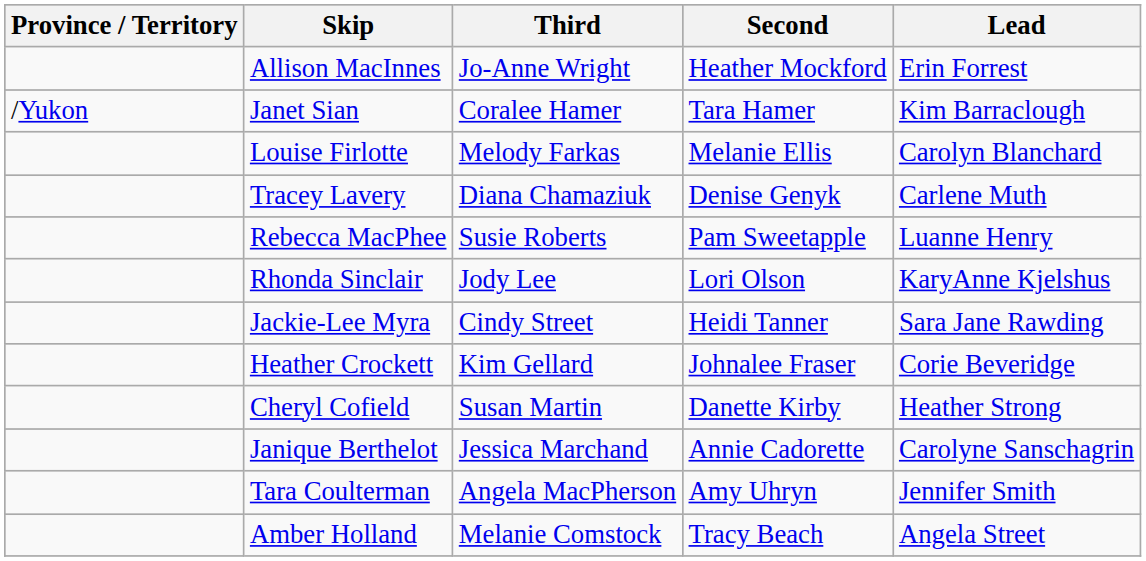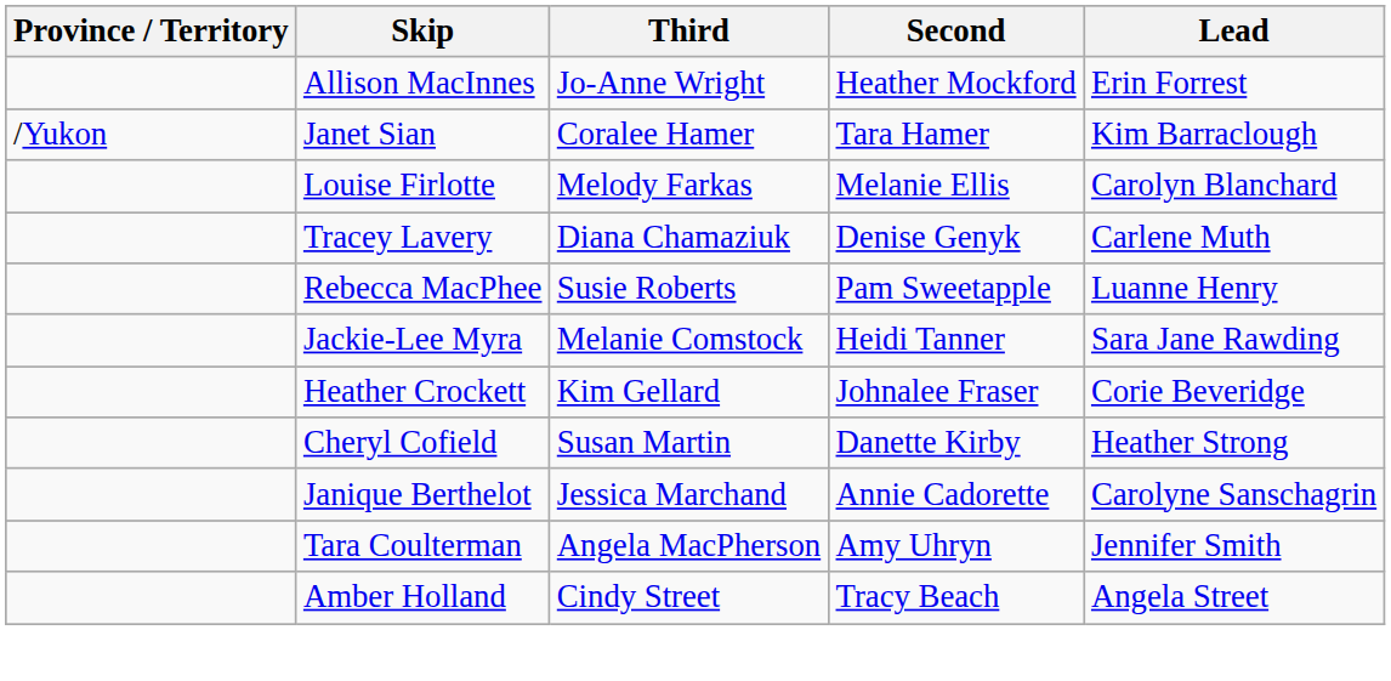 <table class="wikitable">
 <tr>
 <th>Province / Territory</th>
 <th>Skip</th>
 <th>Third</th>
 <th>Second</th>
 <th>Lead</th>
 </tr>
 <tr>
 <td></td>
 <td><a href='#'>Allison MacInnes</a></td>
 <td><a href='#'>Jo-Anne Wright</a></td>
 <td><a href='#'>Heather Mockford</a></td>
 <td><a href='#'>Erin Forrest</a></td>
 </tr>
 <tr>
 <td>/<a href='#'>Yukon</a></td>
 <td><a href='#'>Janet Sian</a></td>
 <td><a href='#'>Coralee Hamer</a></td>
 <td><a href='#'>Tara Hamer</a></td>
 <td><a href='#'>Kim Barraclough</a></td>
 </tr>
 <tr>
 <td></td>
 <td><a href='#'>Louise Firlotte</a></td>
 <td><a href='#'>Melody Farkas</a></td>
 <td><a href='#'>Melanie Ellis</a></td>
 <td><a href='#'>Carolyn Blanchard</a></td>
 </tr>
 <tr>
 <td></td>
 <td><a href='#'>Tracey Lavery</a></td>
 <td><a href='#'>Diana Chamaziuk</a></td>
 <td><a href='#'>Denise Genyk</a></td>
 <td><a href='#'>Carlene Muth</a></td>
 </tr>
 <tr>
 <td></td>
 <td><a href='#'>Rebecca MacPhee</a></td>
 <td><a href='#'>Susie Roberts</a></td>
 <td><a href='#'>Pam Sweetapple</a></td>
 <td><a href='#'>Luanne Henry</a></td>
 </tr>
 <tr>
 <td></td>
-<td><a href='#'>Rhonda Sinclair</a></td>
-<td><a href='#'>Jody Lee</a></td>
-<td><a href='#'>Lori Olson</a></td>
-<td><a href='#'>KaryAnne Kjelshus</a></td>
-</tr>
-<tr>
-<td></td>
 <td><a href='#'>Jackie-Lee Myra</a></td>
-<td><a href='#'>Cindy Street</a></td>
+<td><a href='#'>Melanie Comstock</a></td>
 <td><a href='#'>Heidi Tanner</a></td>
 <td><a href='#'>Sara Jane Rawding</a></td>
 </tr>
 <tr>
 <td></td>
 <td><a href='#'>Heather Crockett</a></td>
 <td><a href='#'>Kim Gellard</a></td>
 <td><a href='#'>Johnalee Fraser</a></td>
 <td><a href='#'>Corie Beveridge</a></td>
 </tr>
 <tr>
 <td></td>
 <td><a href='#'>Cheryl Cofield</a></td>
 <td><a href='#'>Susan Martin</a></td>
 <td><a href='#'>Danette Kirby</a></td>
 <td><a href='#'>Heather Strong</a></td>
 </tr>
 <tr>
 <td></td>
 <td><a href='#'>Janique Berthelot</a></td>
 <td><a href='#'>Jessica Marchand</a></td>
 <td><a href='#'>Annie Cadorette</a></td>
 <td><a href='#'>Carolyne Sanschagrin</a></td>
 </tr>
 <tr>
 <td></td>
 <td><a href='#'>Tara Coulterman</a></td>
 <td><a href='#'>Angela MacPherson</a></td>
 <td><a href='#'>Amy Uhryn</a></td>
 <td><a href='#'>Jennifer Smith</a></td>
 </tr>
 <tr>
 <td></td>
 <td><a href='#'>Amber Holland</a></td>
-<td><a href='#'>Melanie Comstock</a></td>
+<td><a href='#'>Cindy Street</a></td>
 <td><a href='#'>Tracy Beach</a></td>
 <td><a href='#'>Angela Street</a></td>
 </tr>
 </table>
